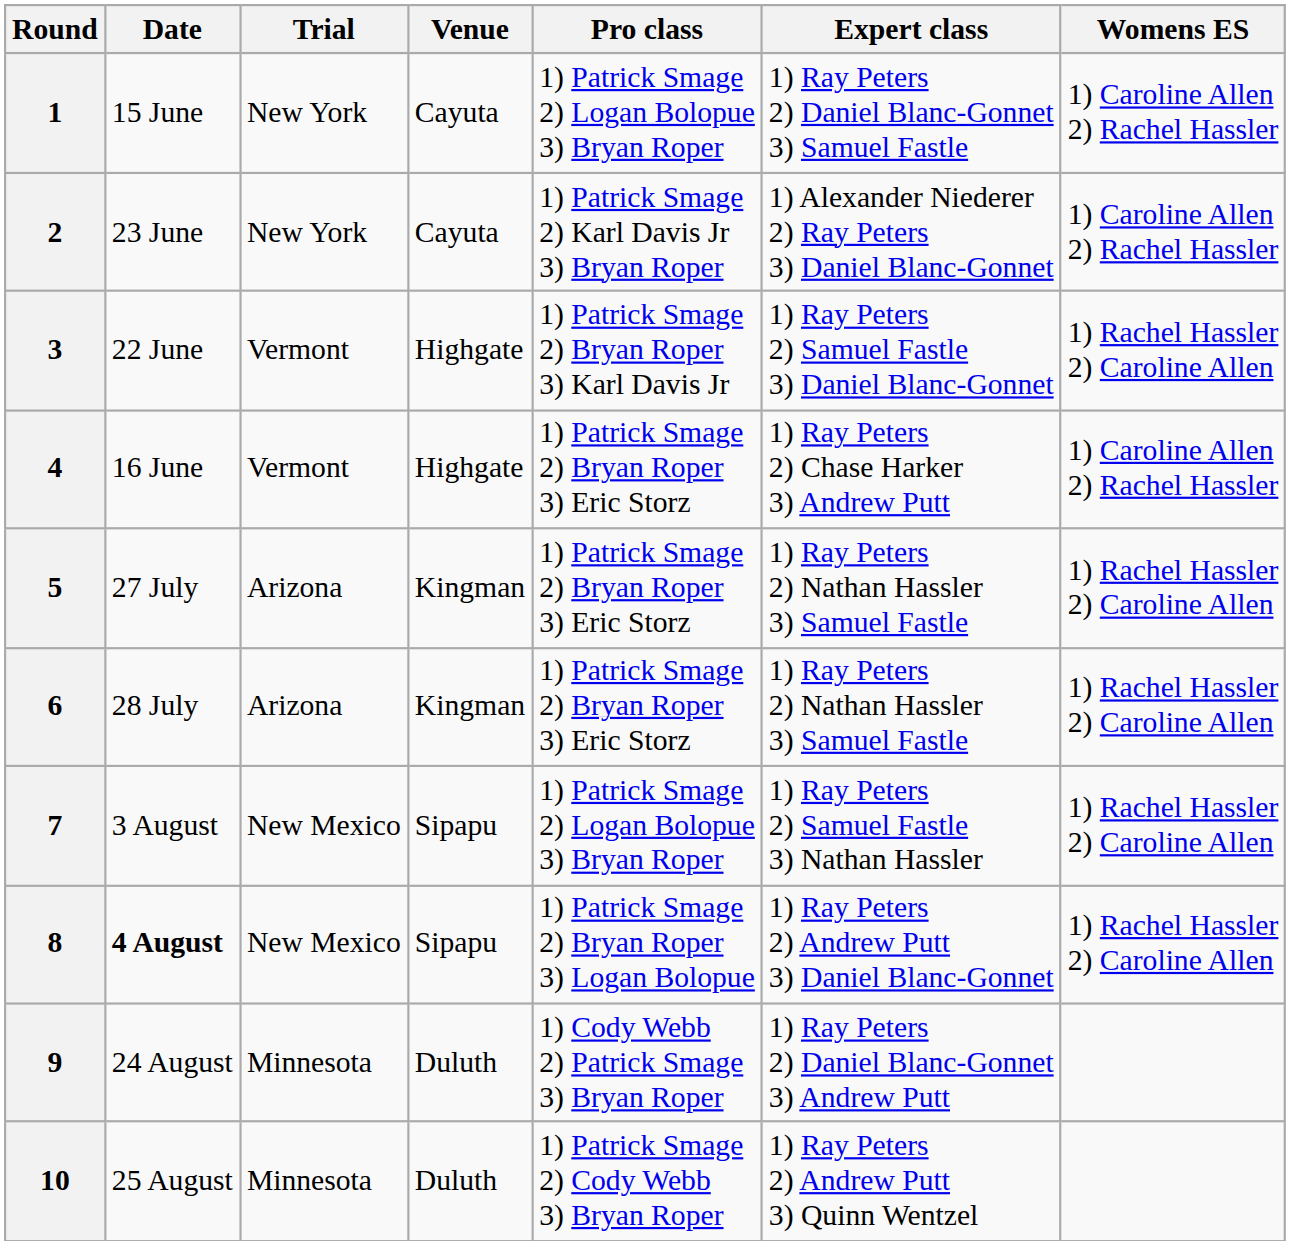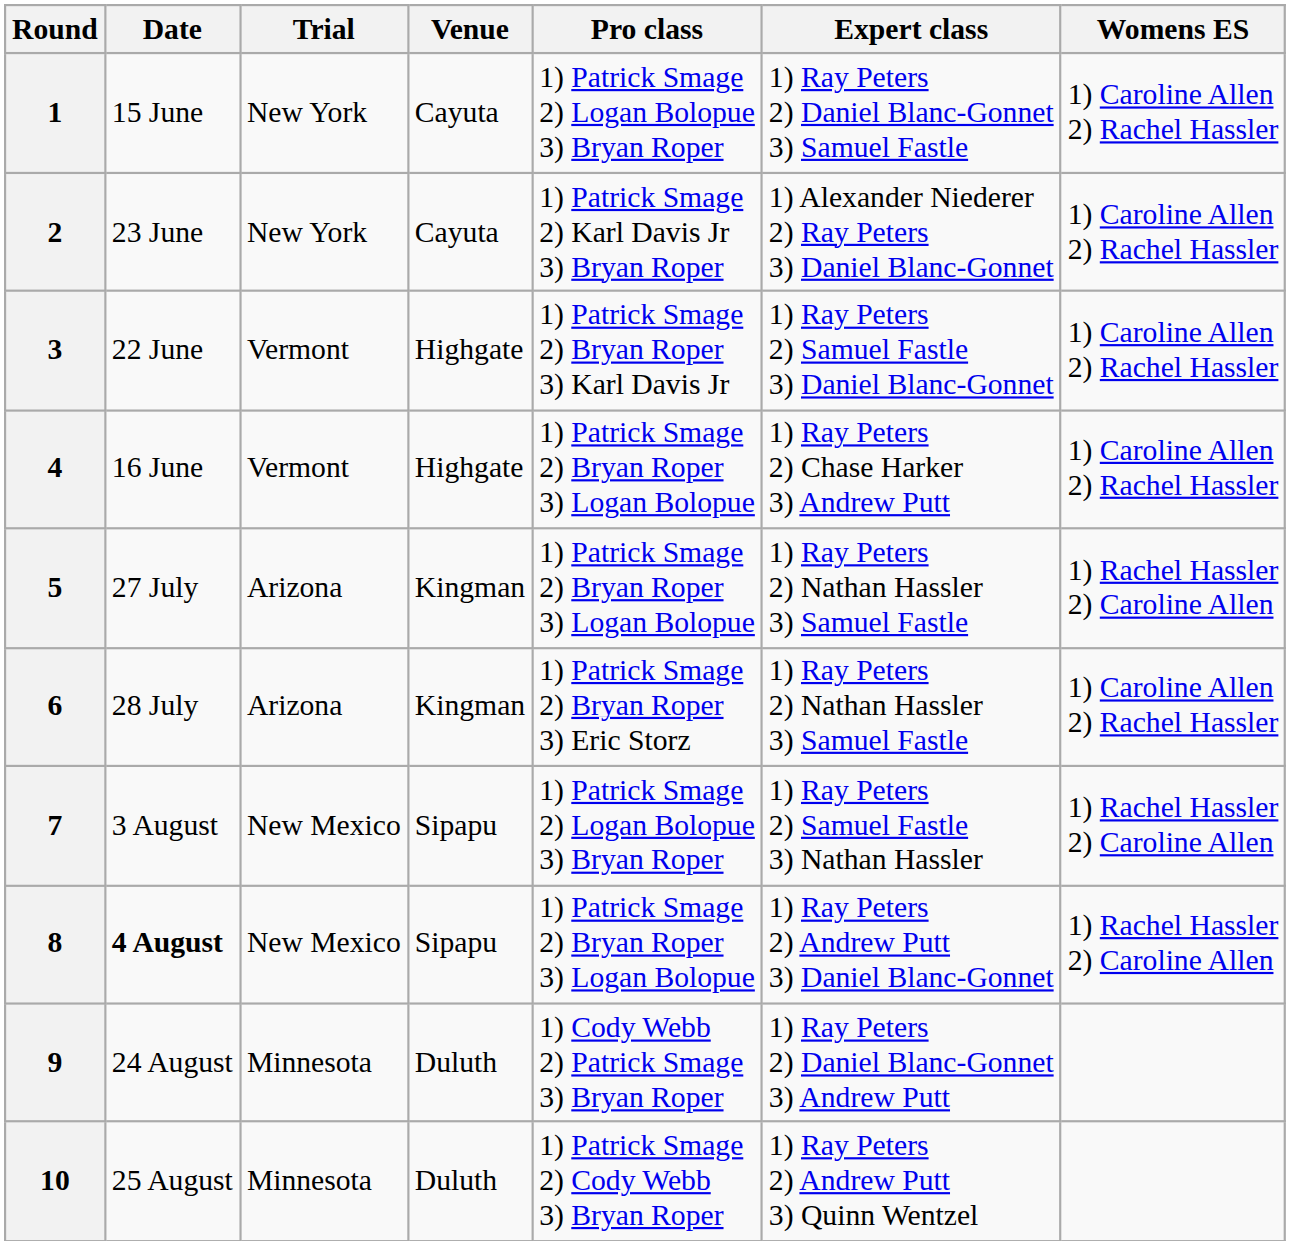 <table class="wikitable" style="font-size: 85%;">
 <tr>
 <th>Round</th>
 <th>Date</th>
 <th>Trial</th>
 <th>Venue</th>
 <th>Pro class</th>
 <th>Expert class</th>
 <th>Womens ES</th>
 </tr>
 <tr>
 <th>1</th>
 <td>15 June</td>
 <td> New York</td>
 <td>Cayuta</td>
 <td>1) <a href='#'>Patrick Smage</a> <br>2) <a href='#'>Logan Bolopue</a> <br>3) <a href='#'>Bryan Roper</a></td>
 <td>1) <a href='#'>Ray Peters</a> <br>2) <a href='#'>Daniel Blanc-Gonnet</a> <br>3) <a href='#'>Samuel Fastle</a></td>
 <td>1) <a href='#'>Caroline Allen</a> <br>2) <a href='#'>Rachel Hassler</a></td>
 </tr>
 <tr>
 <th>2</th>
 <td>23 June</td>
 <td> New York</td>
 <td>Cayuta</td>
 <td>1) <a href='#'>Patrick Smage</a> <br>2) Karl Davis Jr <br>3) <a href='#'>Bryan Roper</a></td>
 <td>1) Alexander Niederer <br>2) <a href='#'>Ray Peters</a> <br>3) <a href='#'>Daniel Blanc-Gonnet</a></td>
 <td>1) <a href='#'>Caroline Allen</a> <br>2) <a href='#'>Rachel Hassler</a></td>
 </tr>
 <tr>
 <th>3</th>
 <td>22 June</td>
 <td> Vermont</td>
 <td>Highgate</td>
 <td>1) <a href='#'>Patrick Smage</a> <br>2) <a href='#'>Bryan Roper</a> <br>3) Karl Davis Jr</td>
 <td>1) <a href='#'>Ray Peters</a> <br>2) <a href='#'>Samuel Fastle</a> <br>3) <a href='#'>Daniel Blanc-Gonnet</a></td>
-<td>1) <a href='#'>Rachel Hassler</a> <br>2) <a href='#'>Caroline Allen</a></td>
+<td>1) <a href='#'>Caroline Allen</a> <br>2) <a href='#'>Rachel Hassler</a></td>
 </tr>
 <tr>
 <th>4</th>
 <td>16 June</td>
 <td> Vermont</td>
 <td>Highgate</td>
-<td>1) <a href='#'>Patrick Smage</a> <br>2) <a href='#'>Bryan Roper</a> <br>3) Eric Storz</td>
+<td>1) <a href='#'>Patrick Smage</a> <br>2) <a href='#'>Bryan Roper</a> <br>3) <a href='#'>Logan Bolopue</a></td>
 <td>1) <a href='#'>Ray Peters</a> <br>2) Chase Harker <br>3) <a href='#'>Andrew Putt</a></td>
 <td>1) <a href='#'>Caroline Allen</a> <br>2) <a href='#'>Rachel Hassler</a></td>
 </tr>
 <tr>
 <th>5</th>
 <td>27 July</td>
 <td> Arizona</td>
 <td>Kingman</td>
-<td>1) <a href='#'>Patrick Smage</a> <br>2) <a href='#'>Bryan Roper</a> <br>3) Eric Storz</td>
+<td>1) <a href='#'>Patrick Smage</a> <br>2) <a href='#'>Bryan Roper</a> <br>3) <a href='#'>Logan Bolopue</a></td>
 <td>1) <a href='#'>Ray Peters</a> <br>2) Nathan Hassler <br>3) <a href='#'>Samuel Fastle</a></td>
 <td>1) <a href='#'>Rachel Hassler</a> <br>2) <a href='#'>Caroline Allen</a></td>
 </tr>
 <tr>
 <th>6</th>
 <td>28 July</td>
 <td> Arizona</td>
 <td>Kingman</td>
 <td>1) <a href='#'>Patrick Smage</a> <br>2) <a href='#'>Bryan Roper</a> <br>3) Eric Storz</td>
 <td>1) <a href='#'>Ray Peters</a> <br>2) Nathan Hassler <br>3) <a href='#'>Samuel Fastle</a></td>
-<td>1) <a href='#'>Rachel Hassler</a> <br>2) <a href='#'>Caroline Allen</a></td>
+<td>1) <a href='#'>Caroline Allen</a> <br>2) <a href='#'>Rachel Hassler</a></td>
 </tr>
 <tr>
 <th>7</th>
 <td>3 August</td>
 <td> New Mexico</td>
 <td>Sipapu</td>
 <td>1) <a href='#'>Patrick Smage</a> <br>2) <a href='#'>Logan Bolopue</a> <br>3) <a href='#'>Bryan Roper</a></td>
 <td>1) <a href='#'>Ray Peters</a> <br>2) <a href='#'>Samuel Fastle</a> <br>3) Nathan Hassler</td>
 <td>1) <a href='#'>Rachel Hassler</a> <br>2) <a href='#'>Caroline Allen</a></td>
 </tr>
 <tr>
 <th>8</th>
 <td><strong>4 August</strong></td>
 <td> New Mexico</td>
 <td>Sipapu</td>
 <td>1) <a href='#'>Patrick Smage</a> <br>2) <a href='#'>Bryan Roper</a> <br>3) <a href='#'>Logan Bolopue</a></td>
 <td>1) <a href='#'>Ray Peters</a> <br>2) <a href='#'>Andrew Putt</a> <br>3) <a href='#'>Daniel Blanc-Gonnet</a></td>
 <td>1) <a href='#'>Rachel Hassler</a> <br>2) <a href='#'>Caroline Allen</a></td>
 </tr>
 <tr>
 <th>9</th>
 <td>24 August</td>
 <td> Minnesota</td>
 <td>Duluth</td>
 <td>1) <a href='#'>Cody Webb</a> <br>2) <a href='#'>Patrick Smage</a> <br>3) <a href='#'>Bryan Roper</a></td>
 <td>1) <a href='#'>Ray Peters</a> <br>2) <a href='#'>Daniel Blanc-Gonnet</a> <br>3) <a href='#'>Andrew Putt</a></td>
 <td></td>
 </tr>
 <tr>
 <th>10</th>
 <td>25 August</td>
 <td> Minnesota</td>
 <td>Duluth</td>
 <td>1) <a href='#'>Patrick Smage</a> <br>2) <a href='#'>Cody Webb</a> <br>3) <a href='#'>Bryan Roper</a></td>
 <td>1) <a href='#'>Ray Peters</a> <br>2) <a href='#'>Andrew Putt</a> <br>3) Quinn Wentzel</td>
 <td></td>
 </tr>
 </table>
